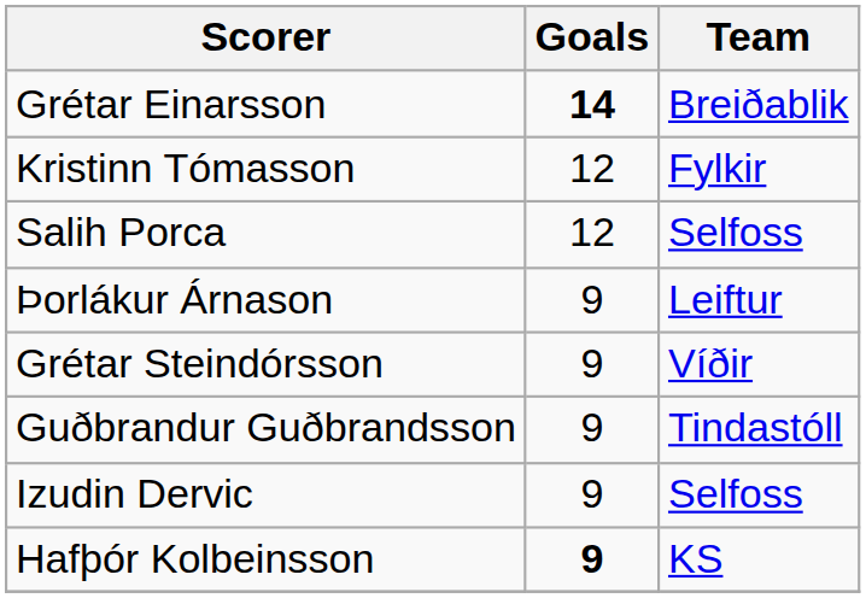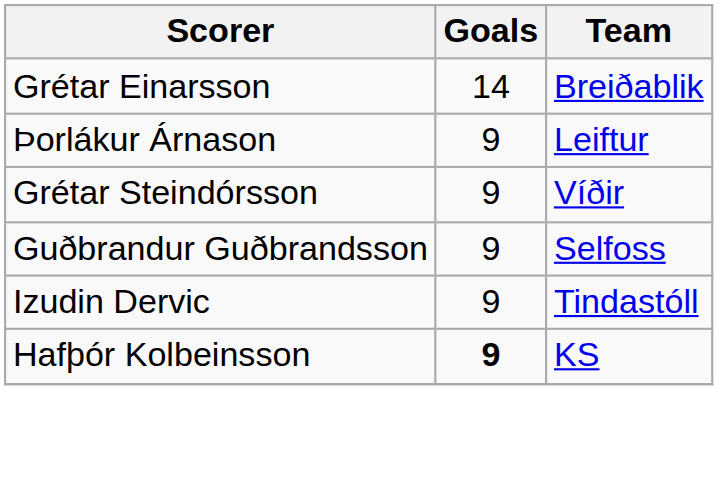 <table class="wikitable">
 <tr>
 <th>Scorer</th>
 <th>Goals</th>
 <th>Team</th>
 </tr>
 <tr>
 <td> Grétar Einarsson</td>
-<td align=center><strong>14</strong></td>
+<td align=center>14</td>
 <td><a href='#'>Breiðablik</a></td>
-</tr>
-<tr>
-<td> Kristinn Tómasson</td>
-<td align=center>12</td>
-<td><a href='#'>Fylkir</a></td>
-</tr>
-<tr>
-<td> Salih Porca</td>
-<td align=center>12</td>
-<td><a href='#'>Selfoss</a></td>
 </tr>
 <tr>
 <td> Þorlákur Árnason</td>
 <td align=center>9</td>
 <td><a href='#'>Leiftur</a></td>
 </tr>
 <tr>
 <td> Grétar Steindórsson</td>
 <td align=center>9</td>
 <td><a href='#'>Víðir</a></td>
 </tr>
 <tr>
 <td> Guðbrandur Guðbrandsson</td>
 <td align=center>9</td>
-<td><a href='#'>Tindastóll</a></td>
+<td><a href='#'>Selfoss</a></td>
 </tr>
 <tr>
 <td> Izudin Dervic</td>
 <td align=center>9</td>
-<td><a href='#'>Selfoss</a></td>
+<td><a href='#'>Tindastóll</a></td>
 </tr>
 <tr>
 <td> Hafþór Kolbeinsson</td>
 <td align=center><strong>9</strong></td>
 <td><a href='#'>KS</a></td>
 </tr>
 <tr>
 </tr>
 </table>
